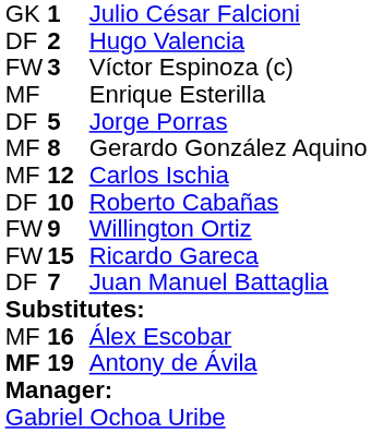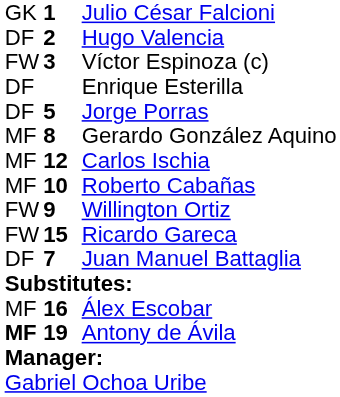 <table style="font-size:90%; margin:0.2em auto;" cellspacing="0" cellpadding="0">
 <tr>
 <th width="25"></th>
 <th width="25"></th>
 </tr>
 <tr>
 <td>GK</td>
 <td><strong>1</strong></td>
 <td> <a href='#'>Julio César Falcioni</a></td>
 </tr>
 <tr>
 <td>DF</td>
 <td><strong>2</strong></td>
 <td> <a href='#'>Hugo Valencia</a></td>
 </tr>
 <tr>
 <td>FW</td>
 <td><strong>3</strong></td>
 <td> Víctor Espinoza (c)</td>
 </tr>
 <tr>
-<td>MF</td>
+<td>DF</td>
 <td></td>
 <td> Enrique Esterilla</td>
 </tr>
 <tr>
 <td>DF</td>
 <td><strong>5</strong></td>
 <td> <a href='#'>Jorge Porras</a></td>
 </tr>
 <tr>
 <td>MF</td>
 <td><strong>8</strong></td>
 <td> Gerardo González Aquino</td>
 </tr>
 <tr>
 <td>MF</td>
 <td><strong>12</strong></td>
 <td> <a href='#'>Carlos Ischia</a></td>
 <td></td>
 <td></td>
 </tr>
 <tr>
-<td>DF</td>
+<td>MF</td>
 <td><strong>10</strong></td>
 <td> <a href='#'>Roberto Cabañas</a></td>
 </tr>
 <tr>
 <td>FW</td>
 <td><strong>9</strong></td>
 <td> <a href='#'>Willington Ortiz</a></td>
 <td></td>
 <td></td>
 </tr>
 <tr>
 <td>FW</td>
 <td><strong>15</strong></td>
 <td> <a href='#'>Ricardo Gareca</a></td>
 </tr>
 <tr>
 <td>DF</td>
 <td><strong>7</strong></td>
 <td> <a href='#'>Juan Manuel Battaglia</a></td>
 </tr>
 <tr>
 <td colspan=3><strong>Substitutes:</strong></td>
 </tr>
 <tr>
 <td>MF</td>
 <td><strong>16</strong></td>
 <td> <a href='#'>Álex Escobar</a></td>
 <td></td>
 <td></td>
 </tr>
 <tr>
 <td><strong>MF</strong></td>
 <td><strong>19</strong></td>
 <td> <a href='#'>Antony de Ávila</a></td>
 <td></td>
 <td></td>
 </tr>
 <tr>
 <td colspan=3><strong>Manager:</strong></td>
 </tr>
 <tr>
 <td colspan=4> <a href='#'>Gabriel Ochoa Uribe</a></td>
 </tr>
 </table>
